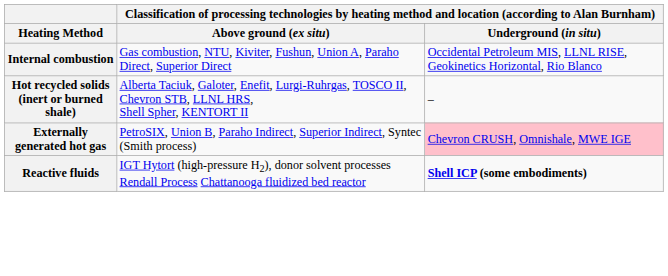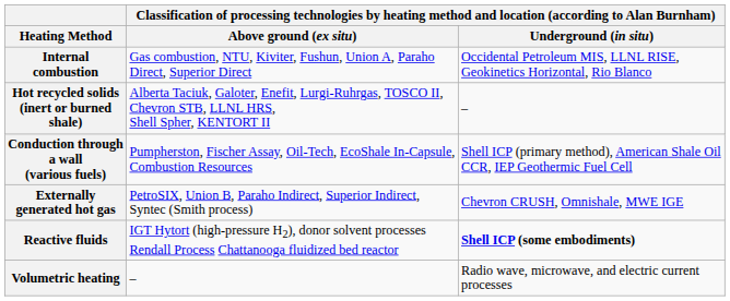 <table class="wikitable" style="margin:left">
 <tr>
 <th></th>
 <th colspan=2>Classification of processing technologies by heating method and location (according to Alan Burnham)</th>
 </tr>
 <tr>
 <th>Heating Method</th>
 <th>Above ground (<em>ex situ</em>)</th>
 <th>Underground (<em>in situ</em>)</th>
 </tr>
 <tr>
 <th align="left">Internal combustion</th>
 <td align="left"><a href='#'>Gas combustion</a>, <a href='#'>NTU</a>, <a href='#'>Kiviter</a>, <a href='#'>Fushun</a>, <a href='#'>Union A</a>, <a href='#'>Paraho Direct</a>, <a href='#'>Superior Direct</a></td>
 <td align="left"><a href='#'>Occidental Petroleum MIS</a>, <a href='#'>LLNL RISE</a>, <a href='#'>Geokinetics Horizontal</a>, <a href='#'>Rio Blanco</a></td>
 </tr>
 <tr>
 <th align="left">Hot recycled solids<br> (inert or burned shale)</th>
 <td align="left"><a href='#'>Alberta Taciuk</a>, <a href='#'>Galoter</a>, <a href='#'>Enefit</a>, <a href='#'>Lurgi-Ruhrgas</a>, <a href='#'>TOSCO II</a>, <a href='#'>Chevron STB</a>, <a href='#'>LLNL HRS</a>,<br><a href='#'>Shell Spher</a>, <a href='#'>KENTORT II</a></td>
 <td align="left">–</td>
 </tr>
 <tr>
+<th align="left">Conduction through a wall<br> (various fuels)</th>
+<td align="left"><a href='#'>Pumpherston</a>, <a href='#'>Fischer Assay</a>, <a href='#'>Oil-Tech</a>, <a href='#'>EcoShale In-Capsule</a>, <a href='#'>Combustion Resources</a></td>
+<td align="left"><a href='#'>Shell ICP</a> (primary method), <a href='#'>American Shale Oil CCR</a>, <a href='#'>IEP Geothermic Fuel Cell</a></td>
+</tr>
+<tr>
 <th align="left">Externally generated hot gas</th>
 <td align="left"><a href='#'>PetroSIX</a>, <a href='#'>Union B</a>, <a href='#'>Paraho Indirect</a>, <a href='#'>Superior Indirect</a>, Syntec (Smith process)</td>
-<td align="left" style="background: pink;"><a href='#'>Chevron CRUSH</a>, <a href='#'>Omnishale</a>, <a href='#'>MWE IGE</a></td>
+<td align="left"><a href='#'>Chevron CRUSH</a>, <a href='#'>Omnishale</a>, <a href='#'>MWE IGE</a></td>
 </tr>
 <tr>
 <th align="left">Reactive fluids</th>
 <td align="left"><a href='#'>IGT Hytort</a> (high-pressure H<sub>2</sub>), donor solvent processes <a href='#'>Rendall Process</a> <a href='#'>Chattanooga fluidized bed reactor</a></td>
 <td align="left"><strong><a href='#'>Shell ICP</a> (some embodiments)</strong></td>
 </tr>
+<tr>
+<th align="left">Volumetric heating</th>
+<td align="left">–</td>
+<td align="left">Radio wave, microwave, and electric current processes</td>
+</tr>
 </table>
